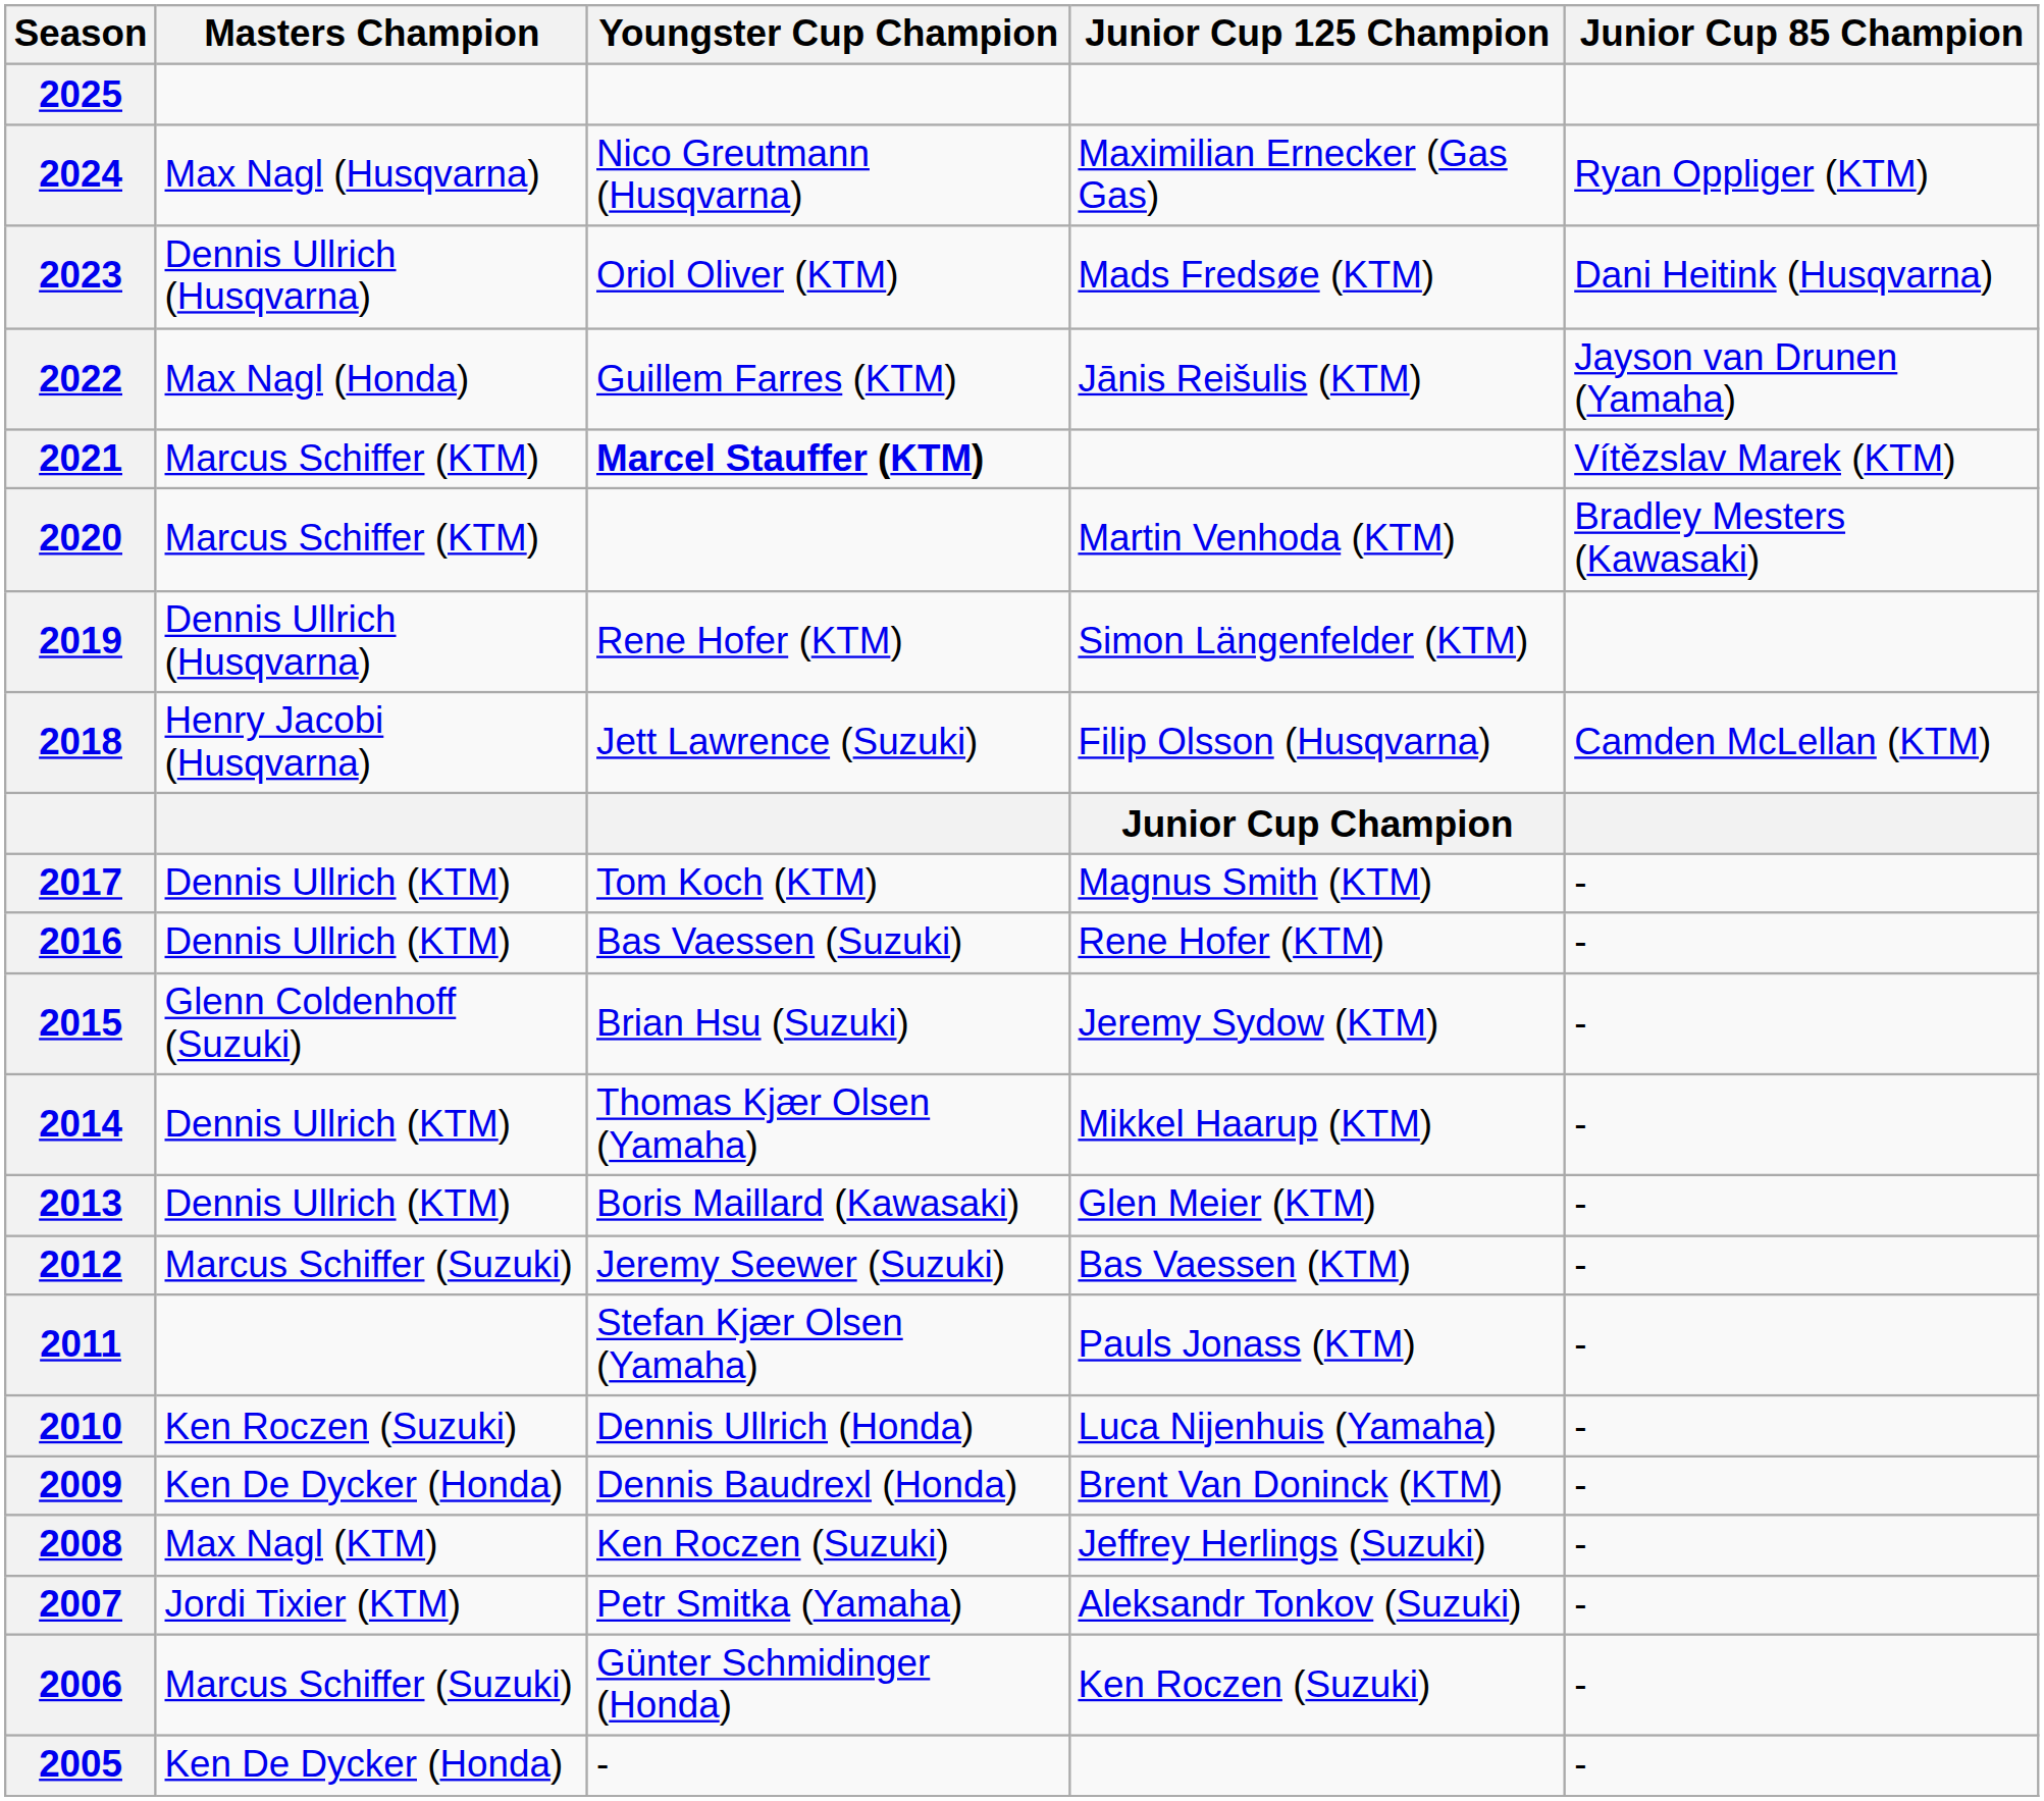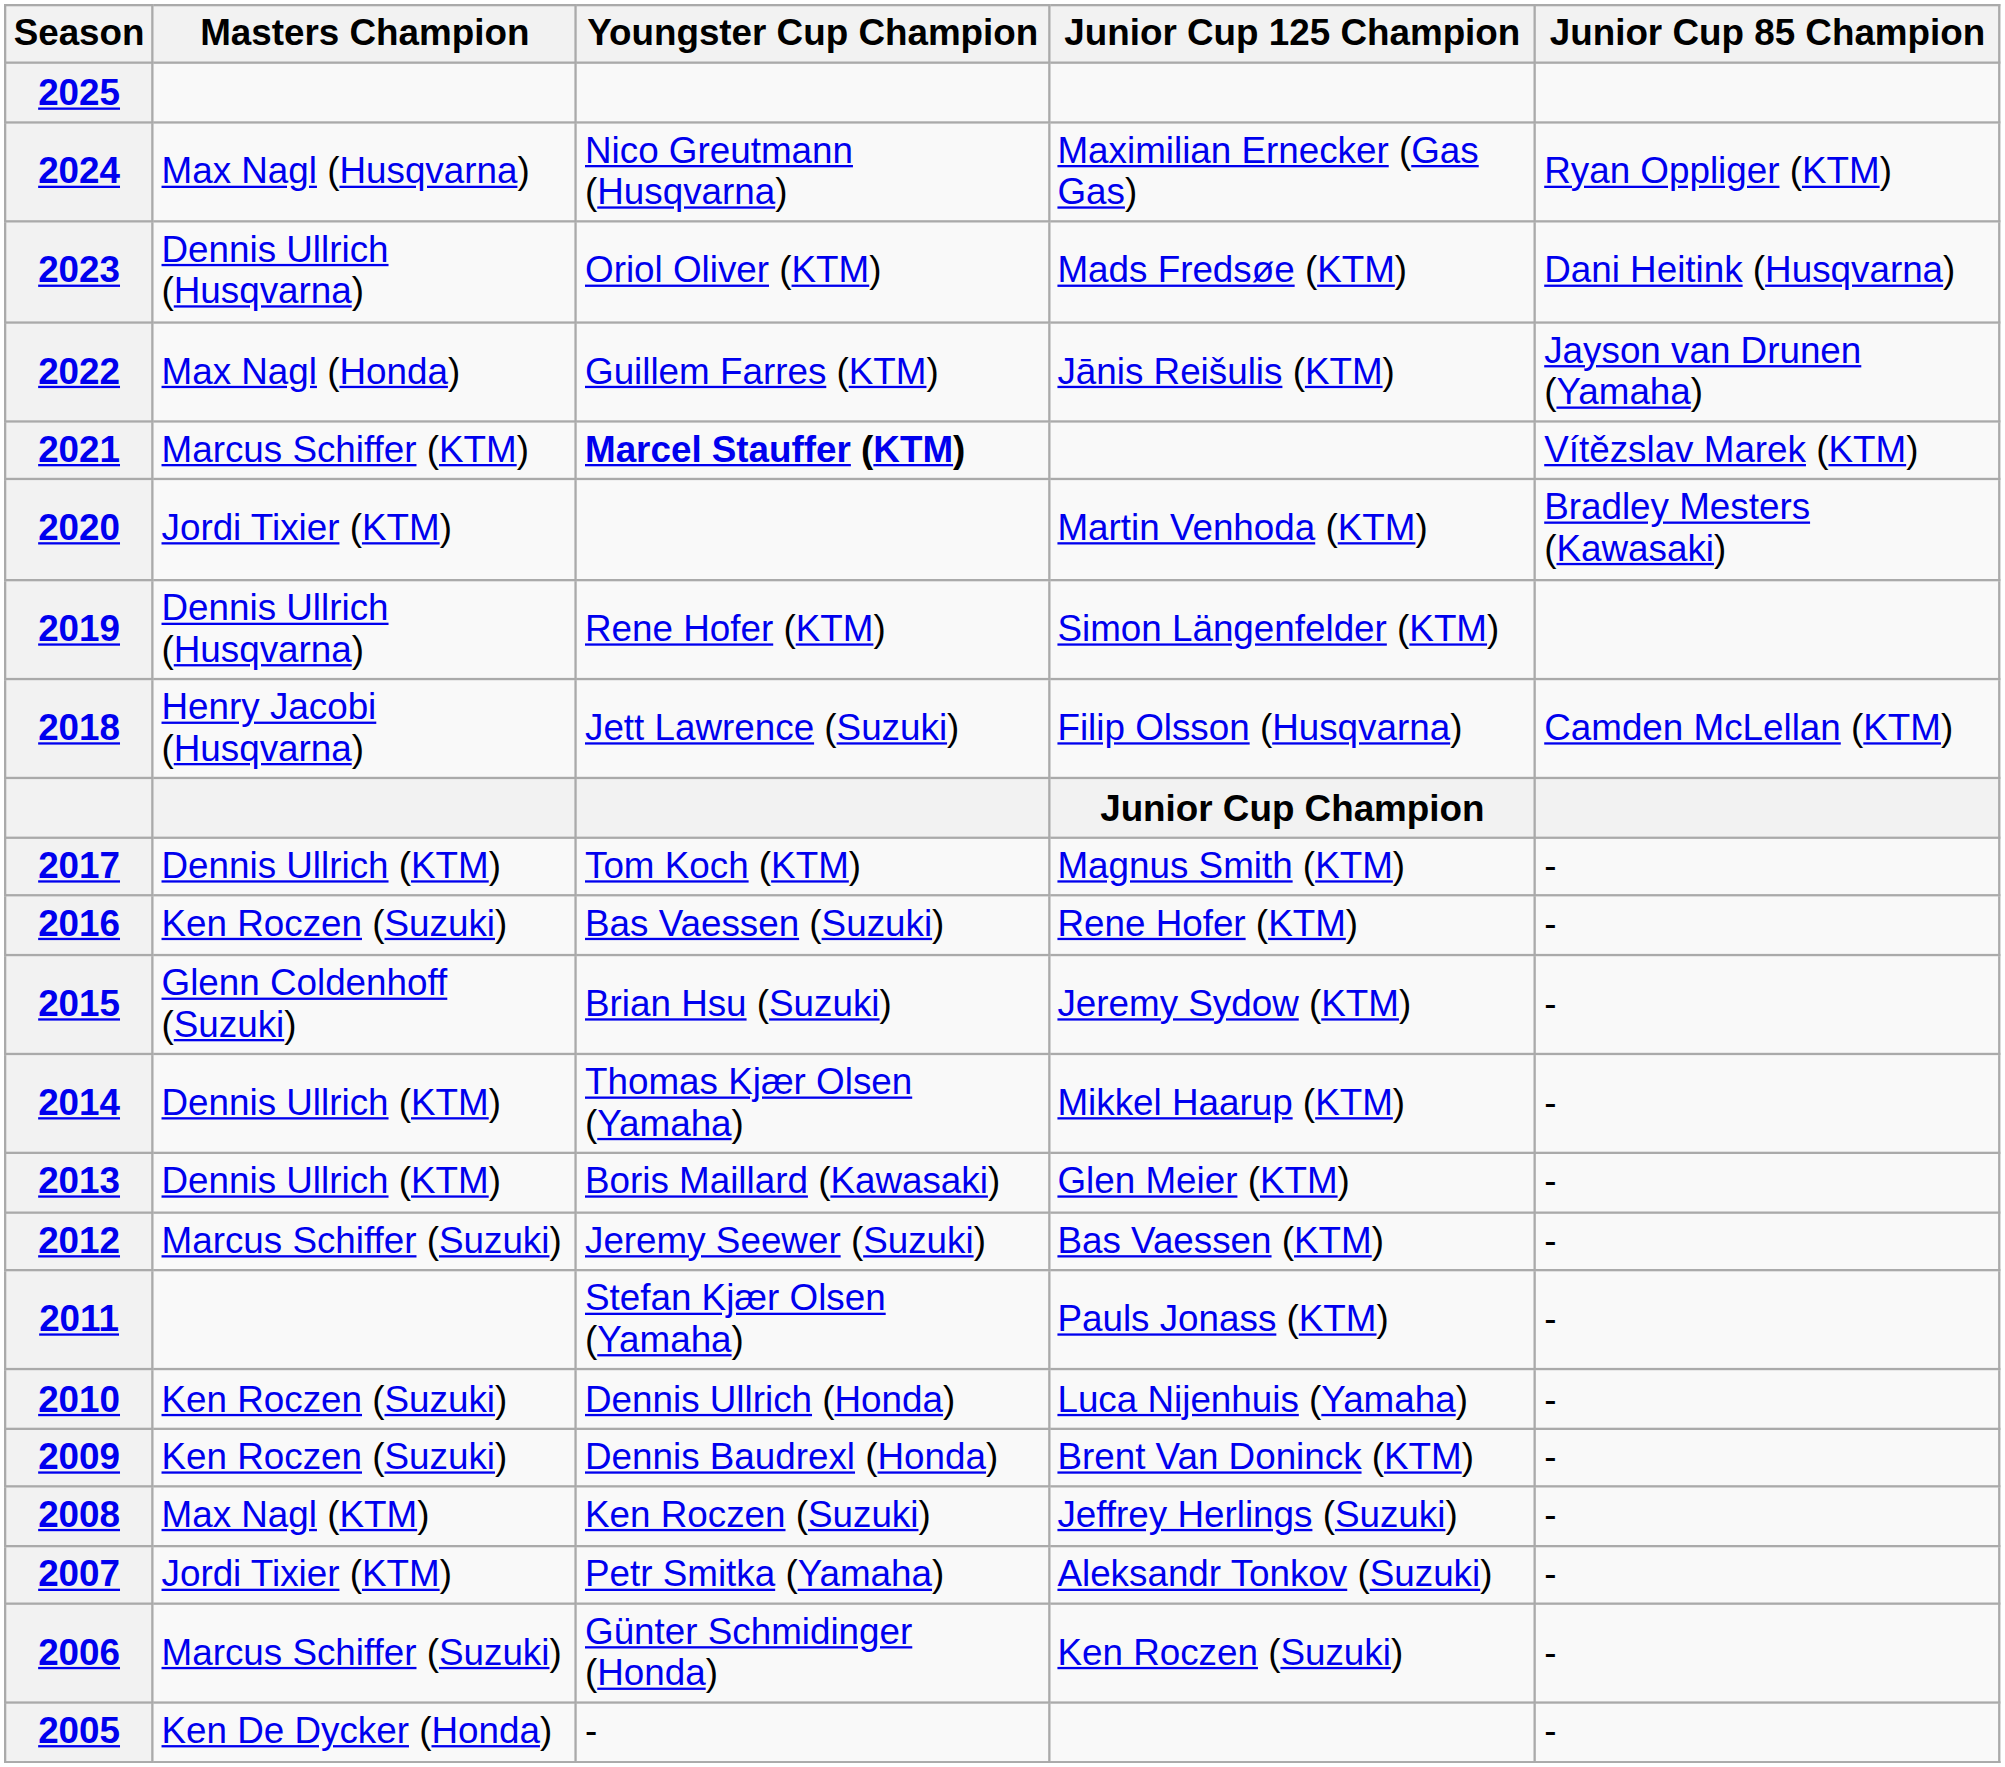 <table class="wikitable">
 <tr>
 <th>Season</th>
 <th>Masters Champion</th>
 <th>Youngster Cup Champion</th>
 <th>Junior Cup 125 Champion</th>
 <th>Junior Cup 85 Champion</th>
 </tr>
 <tr>
 <th><a href='#'>2025</a></th>
 <td></td>
 <td></td>
 <td></td>
 <td></td>
 </tr>
 <tr>
 <th><a href='#'>2024</a></th>
 <td> <a href='#'>Max Nagl</a> (<a href='#'>Husqvarna</a>)</td>
 <td> <a href='#'>Nico Greutmann</a> (<a href='#'>Husqvarna</a>)</td>
 <td> <a href='#'>Maximilian Ernecker</a> (<a href='#'>Gas Gas</a>)</td>
 <td> <a href='#'>Ryan Oppliger</a> (<a href='#'>KTM</a>)</td>
 </tr>
 <tr>
 <th><a href='#'>2023</a></th>
 <td> <a href='#'>Dennis Ullrich</a> (<a href='#'>Husqvarna</a>)</td>
 <td> <a href='#'>Oriol Oliver</a> (<a href='#'>KTM</a>)</td>
 <td> <a href='#'>Mads Fredsøe</a> (<a href='#'>KTM</a>)</td>
 <td> <a href='#'>Dani Heitink</a> (<a href='#'>Husqvarna</a>)</td>
 </tr>
 <tr>
 <th><a href='#'>2022</a></th>
 <td> <a href='#'>Max Nagl</a> (<a href='#'>Honda</a>)</td>
 <td> <a href='#'>Guillem Farres</a> (<a href='#'>KTM</a>)</td>
 <td> <a href='#'>Jānis Reišulis</a> (<a href='#'>KTM</a>)</td>
 <td> <a href='#'>Jayson van Drunen</a> (<a href='#'>Yamaha</a>)</td>
 </tr>
 <tr>
 <th><a href='#'>2021</a></th>
 <td> <a href='#'>Marcus Schiffer</a> (<a href='#'>KTM</a>)</td>
 <td><strong> <a href='#'>Marcel Stauffer</a> (<a href='#'>KTM</a>)</strong></td>
 <td></td>
 <td> <a href='#'>Vítězslav Marek</a> (<a href='#'>KTM</a>)</td>
 </tr>
 <tr>
 <th><a href='#'>2020</a></th>
-<td> <a href='#'>Marcus Schiffer</a> (<a href='#'>KTM</a>)</td>
+<td> <a href='#'>Jordi Tixier</a> (<a href='#'>KTM</a>)</td>
 <td></td>
 <td> <a href='#'>Martin Venhoda</a> (<a href='#'>KTM</a>)</td>
 <td> <a href='#'>Bradley Mesters</a> (<a href='#'>Kawasaki</a>)</td>
 </tr>
 <tr>
 <th><a href='#'>2019</a></th>
 <td> <a href='#'>Dennis Ullrich</a> (<a href='#'>Husqvarna</a>)</td>
 <td> <a href='#'>Rene Hofer</a> (<a href='#'>KTM</a>)</td>
 <td> <a href='#'>Simon Längenfelder</a> (<a href='#'>KTM</a>)</td>
 <td></td>
 </tr>
 <tr>
 <th><a href='#'>2018</a></th>
 <td> <a href='#'>Henry Jacobi</a> (<a href='#'>Husqvarna</a>)</td>
 <td> <a href='#'>Jett Lawrence</a> (<a href='#'>Suzuki</a>)</td>
 <td> <a href='#'>Filip Olsson</a> (<a href='#'>Husqvarna</a>)</td>
 <td> <a href='#'>Camden McLellan</a> (<a href='#'>KTM</a>)</td>
 </tr>
 <tr>
 <th></th>
 <th></th>
 <th></th>
 <th>Junior Cup Champion</th>
 <th></th>
 </tr>
 <tr>
 <th><a href='#'>2017</a></th>
 <td> <a href='#'>Dennis Ullrich</a> (<a href='#'>KTM</a>)</td>
 <td> <a href='#'>Tom Koch</a> (<a href='#'>KTM</a>)</td>
 <td> <a href='#'>Magnus Smith</a> (<a href='#'>KTM</a>)</td>
 <td>-</td>
 </tr>
 <tr>
 <th><a href='#'>2016</a></th>
-<td> <a href='#'>Dennis Ullrich</a> (<a href='#'>KTM</a>)</td>
+<td> <a href='#'>Ken Roczen</a> (<a href='#'>Suzuki</a>)</td>
 <td> <a href='#'>Bas Vaessen</a> (<a href='#'>Suzuki</a>)</td>
 <td> <a href='#'>Rene Hofer</a> (<a href='#'>KTM</a>)</td>
 <td>-</td>
 </tr>
 <tr>
 <th><a href='#'>2015</a></th>
 <td> <a href='#'>Glenn Coldenhoff</a> (<a href='#'>Suzuki</a>)</td>
 <td> <a href='#'>Brian Hsu</a> (<a href='#'>Suzuki</a>)</td>
 <td> <a href='#'>Jeremy Sydow</a> (<a href='#'>KTM</a>)</td>
 <td>-</td>
 </tr>
 <tr>
 <th><a href='#'>2014</a></th>
 <td> <a href='#'>Dennis Ullrich</a> (<a href='#'>KTM</a>)</td>
 <td> <a href='#'>Thomas Kjær Olsen</a> (<a href='#'>Yamaha</a>)</td>
 <td> <a href='#'>Mikkel Haarup</a> (<a href='#'>KTM</a>)</td>
 <td>-</td>
 </tr>
 <tr>
 <th><a href='#'>2013</a></th>
 <td> <a href='#'>Dennis Ullrich</a> (<a href='#'>KTM</a>)</td>
 <td> <a href='#'>Boris Maillard</a> (<a href='#'>Kawasaki</a>)</td>
 <td> <a href='#'>Glen Meier</a> (<a href='#'>KTM</a>)</td>
 <td>-</td>
 </tr>
 <tr>
 <th><a href='#'>2012</a></th>
 <td> <a href='#'>Marcus Schiffer</a> (<a href='#'>Suzuki</a>)</td>
 <td> <a href='#'>Jeremy Seewer</a> (<a href='#'>Suzuki</a>)</td>
 <td> <a href='#'>Bas Vaessen</a> (<a href='#'>KTM</a>)</td>
 <td>-</td>
 </tr>
 <tr>
 <th><a href='#'>2011</a></th>
 <td></td>
 <td> <a href='#'>Stefan Kjær Olsen</a> (<a href='#'>Yamaha</a>)</td>
 <td> <a href='#'>Pauls Jonass</a> (<a href='#'>KTM</a>)</td>
 <td>-</td>
 </tr>
 <tr>
 <th><a href='#'>2010</a></th>
 <td> <a href='#'>Ken Roczen</a> (<a href='#'>Suzuki</a>)</td>
 <td> <a href='#'>Dennis Ullrich</a> (<a href='#'>Honda</a>)</td>
 <td> <a href='#'>Luca Nijenhuis</a> (<a href='#'>Yamaha</a>)</td>
 <td>-</td>
 </tr>
 <tr>
 <th><a href='#'>2009</a></th>
-<td> <a href='#'>Ken De Dycker</a> (<a href='#'>Honda</a>)</td>
+<td> <a href='#'>Ken Roczen</a> (<a href='#'>Suzuki</a>)</td>
 <td> <a href='#'>Dennis Baudrexl</a> (<a href='#'>Honda</a>)</td>
 <td> <a href='#'>Brent Van Doninck</a> (<a href='#'>KTM</a>)</td>
 <td>-</td>
 </tr>
 <tr>
 <th><a href='#'>2008</a></th>
 <td> <a href='#'>Max Nagl</a> (<a href='#'>KTM</a>)</td>
 <td> <a href='#'>Ken Roczen</a> (<a href='#'>Suzuki</a>)</td>
 <td> <a href='#'>Jeffrey Herlings</a> (<a href='#'>Suzuki</a>)</td>
 <td>-</td>
 </tr>
 <tr>
 <th><a href='#'>2007</a></th>
 <td> <a href='#'>Jordi Tixier</a> (<a href='#'>KTM</a>)</td>
 <td> <a href='#'>Petr Smitka</a> (<a href='#'>Yamaha</a>)</td>
 <td> <a href='#'>Aleksandr Tonkov</a> (<a href='#'>Suzuki</a>)</td>
 <td>-</td>
 </tr>
 <tr>
 <th><a href='#'>2006</a></th>
 <td> <a href='#'>Marcus Schiffer</a> (<a href='#'>Suzuki</a>)</td>
 <td> <a href='#'>Günter Schmidinger</a> (<a href='#'>Honda</a>)</td>
 <td> <a href='#'>Ken Roczen</a> (<a href='#'>Suzuki</a>)</td>
 <td>-</td>
 </tr>
 <tr>
 <th><a href='#'>2005</a></th>
 <td> <a href='#'>Ken De Dycker</a> (<a href='#'>Honda</a>)</td>
 <td>-</td>
 <td></td>
 <td>-</td>
 </tr>
 <tr>
 </tr>
 </table>
